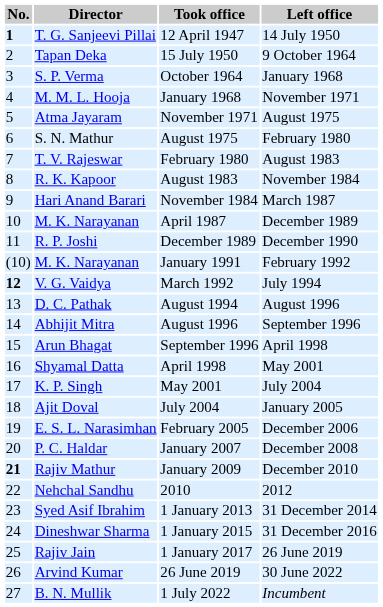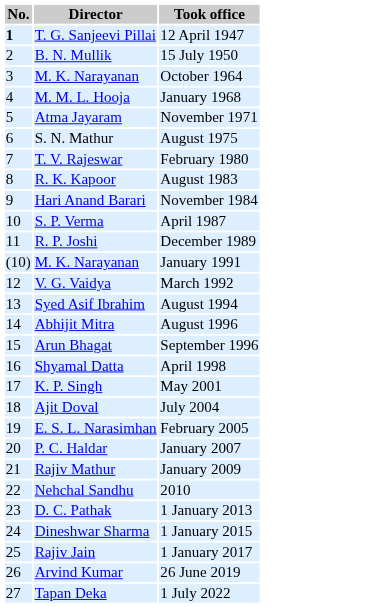 <table + List of Directors of the Intelligence Bureau>
 <tr style="background:#ccc;">
 <th>No.</th>
 <th>Director</th>
 <th>Took office</th>
-<th>Left office</th>
 </tr>
 <tr style="background:#def;">
 <td><strong>1</strong></td>
 <td><a href='#'>T. G. Sanjeevi Pillai</a></td>
 <td>12 April 1947</td>
-<td>14 July 1950</td>
 </tr>
 <tr style="background:#def;">
 <td>2</td>
-<td><a href='#'>Tapan Deka</a></td>
+<td><a href='#'>B. N. Mullik</a></td>
 <td>15 July 1950</td>
-<td>9 October 1964</td>
 </tr>
 <tr style="background:#def;">
 <td>3</td>
-<td><a href='#'>S. P. Verma</a></td>
+<td><a href='#'>M. K. Narayanan</a></td>
 <td>October 1964</td>
-<td>January 1968</td>
 </tr>
 <tr style="background:#def;">
 <td>4</td>
 <td><a href='#'>M. M. L. Hooja</a></td>
 <td>January 1968</td>
-<td>November 1971</td>
 </tr>
 <tr style="background:#def;">
 <td>5</td>
 <td><a href='#'>Atma Jayaram</a></td>
 <td>November 1971</td>
-<td>August 1975</td>
 </tr>
 <tr style="background:#def;">
 <td>6</td>
 <td>S. N. Mathur</td>
 <td>August 1975</td>
-<td>February 1980</td>
 </tr>
 <tr style="background:#def;">
 <td>7</td>
 <td><a href='#'>T. V. Rajeswar</a></td>
 <td>February 1980</td>
-<td>August 1983</td>
 </tr>
 <tr style="background:#def;">
 <td>8</td>
 <td><a href='#'>R. K. Kapoor</a></td>
 <td>August 1983</td>
-<td>November 1984</td>
 </tr>
 <tr style="background:#def;">
 <td>9</td>
 <td><a href='#'>Hari Anand Barari</a></td>
 <td>November 1984</td>
-<td>March 1987</td>
 </tr>
 <tr style="background:#def;">
 <td>10</td>
-<td><a href='#'>M. K. Narayanan</a></td>
+<td><a href='#'>S. P. Verma</a></td>
 <td>April 1987</td>
-<td>December 1989</td>
 </tr>
 <tr style="background:#def;">
 <td>11</td>
 <td><a href='#'>R. P. Joshi</a></td>
 <td>December 1989</td>
-<td>December 1990</td>
 </tr>
 <tr style="background:#def;">
 <td>(10)</td>
 <td><a href='#'>M. K. Narayanan</a></td>
 <td>January 1991</td>
-<td>February 1992</td>
 </tr>
 <tr style="background:#def;">
-<td><strong>12</strong></td>
+<td>12</td>
 <td><a href='#'>V. G. Vaidya</a></td>
 <td>March 1992</td>
-<td>July 1994</td>
 </tr>
 <tr style="background:#def;">
 <td>13</td>
-<td><a href='#'>D. C. Pathak</a></td>
+<td><a href='#'>Syed Asif Ibrahim</a></td>
 <td>August 1994</td>
-<td>August 1996</td>
 </tr>
 <tr style="background:#def;">
 <td>14</td>
 <td><a href='#'>Abhijit Mitra</a></td>
 <td>August 1996</td>
-<td>September 1996</td>
 </tr>
 <tr style="background:#def;">
 <td>15</td>
 <td><a href='#'>Arun Bhagat</a></td>
 <td>September 1996</td>
-<td>April 1998</td>
 </tr>
 <tr style="background:#def;">
 <td>16</td>
 <td><a href='#'>Shyamal Datta</a></td>
 <td>April 1998</td>
-<td>May 2001</td>
 </tr>
 <tr style="background:#def;">
 <td>17</td>
 <td><a href='#'>K. P. Singh</a></td>
 <td>May 2001</td>
-<td>July 2004</td>
 </tr>
 <tr style="background:#def;">
 <td>18</td>
 <td><a href='#'>Ajit Doval</a></td>
 <td>July 2004</td>
-<td>January 2005</td>
 </tr>
 <tr style="background:#def;">
 <td>19</td>
 <td><a href='#'>E. S. L. Narasimhan</a></td>
 <td>February 2005</td>
-<td>December 2006</td>
 </tr>
 <tr style="background:#def;">
 <td>20</td>
 <td><a href='#'>P. C. Haldar</a></td>
 <td>January 2007</td>
-<td>December 2008</td>
 </tr>
 <tr style="background:#def;">
-<td><strong>21</strong></td>
+<td>21</td>
 <td><a href='#'>Rajiv Mathur</a></td>
 <td>January 2009</td>
-<td>December 2010</td>
 </tr>
 <tr style="background:#def;">
 <td>22</td>
 <td><a href='#'>Nehchal Sandhu</a></td>
 <td>2010</td>
-<td>2012</td>
 </tr>
 <tr style="background:#def;">
 <td>23</td>
-<td><a href='#'>Syed Asif Ibrahim</a></td>
+<td><a href='#'>D. C. Pathak</a></td>
 <td>1 January 2013</td>
-<td>31 December 2014</td>
 </tr>
 <tr style="background:#def;">
 <td>24</td>
 <td><a href='#'>Dineshwar Sharma</a></td>
 <td>1 January 2015</td>
-<td>31 December 2016</td>
 </tr>
 <tr style="background:#def;">
 <td>25</td>
 <td><a href='#'>Rajiv Jain</a></td>
 <td>1 January 2017</td>
-<td>26 June 2019</td>
 </tr>
 <tr style="background:#def;">
 <td>26</td>
 <td><a href='#'>Arvind Kumar</a></td>
 <td>26 June 2019</td>
-<td>30 June 2022</td>
 </tr>
 <tr style="background:#def;">
 <td>27</td>
-<td><a href='#'>B. N. Mullik</a></td>
+<td><a href='#'>Tapan Deka</a></td>
 <td>1 July 2022</td>
-<td><em>Incumbent</em></td>
 </tr>
 </table>
